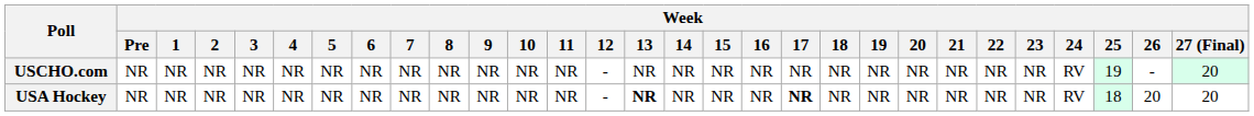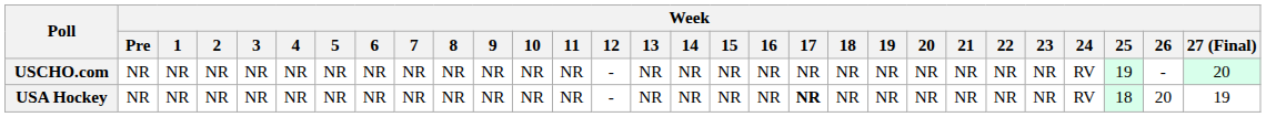 <table class="wikitable" style="white-space:nowrap;">
 <tr>
 <th scope="col" width="100" rowspan="2">Poll</th>
 <th colspan="28">Week</th>
 </tr>
 <tr>
 <th scope="col" width="30">Pre</th>
 <th scope="col" width="30">1</th>
 <th scope="col" width="30">2</th>
 <th scope="col" width="30">3</th>
 <th scope="col" width="30">4</th>
 <th scope="col" width="30">5</th>
 <th scope="col" width="30">6</th>
 <th scope="col" width="30">7</th>
 <th scope="col" width="30">8</th>
 <th scope="col" width="30">9</th>
 <th scope="col" width="30">10</th>
 <th scope="col" width="30">11</th>
 <th scope="col" width="30">12</th>
 <th scope="col" width="30">13</th>
 <th scope="col" width="30">14</th>
 <th scope="col" width="30">15</th>
 <th scope="col" width="30">16</th>
 <th scope="col" width="30">17</th>
 <th scope="col" width="30">18</th>
 <th scope="col" width="30">19</th>
 <th scope="col" width="30">20</th>
 <th scope="col" width="30">21</th>
 <th scope="col" width="30">22</th>
 <th scope="col" width="30">23</th>
 <th scope="col" width="30">24</th>
 <th scope="col" width="30">25</th>
 <th scope="col" width="30">26</th>
 <th scope="col" width="30">27 (Final)</th>
 </tr>
 <tr style="text-align:center;">
 <th>USCHO.com</th>
 <td bgcolor=FFFFFF>NR</td>
 <td bgcolor=FFFFFF>NR</td>
 <td bgcolor=FFFFFF>NR</td>
 <td bgcolor=FFFFFF>NR</td>
 <td bgcolor=FFFFFF>NR</td>
 <td bgcolor=FFFFFF>NR</td>
 <td bgcolor=FFFFFF>NR</td>
 <td bgcolor=FFFFFF>NR</td>
 <td bgcolor=FFFFFF>NR</td>
 <td bgcolor=FFFFFF>NR</td>
 <td bgcolor=FFFFFF>NR</td>
 <td bgcolor=FFFFFF>NR</td>
 <td bgcolor=FFFFFF>-</td>
 <td bgcolor=FFFFFF>NR</td>
 <td bgcolor=FFFFFF>NR</td>
 <td bgcolor=FFFFFF>NR</td>
 <td bgcolor=FFFFFF>NR</td>
 <td bgcolor=FFFFFF>NR</td>
 <td bgcolor=FFFFFF>NR</td>
 <td bgcolor=FFFFFF>NR</td>
 <td bgcolor=FFFFFF>NR</td>
 <td bgcolor=FFFFFF>NR</td>
 <td bgcolor=FFFFFF>NR</td>
 <td bgcolor=FFFFFF>NR</td>
 <td bgcolor=FFFFFF>RV</td>
 <td bgcolor=D8FFEB>19</td>
 <td bgcolor=FFFFFF>-</td>
 <td bgcolor=D8FFEB>20</td>
 </tr>
 <tr style="text-align:center;">
 <th>USA Hockey</th>
 <td bgcolor=FFFFFF>NR</td>
 <td bgcolor=FFFFFF>NR</td>
 <td bgcolor=FFFFFF>NR</td>
 <td bgcolor=FFFFFF>NR</td>
 <td bgcolor=FFFFFF>NR</td>
 <td bgcolor=FFFFFF>NR</td>
 <td bgcolor=FFFFFF>NR</td>
 <td bgcolor=FFFFFF>NR</td>
 <td bgcolor=FFFFFF>NR</td>
 <td bgcolor=FFFFFF>NR</td>
 <td bgcolor=FFFFFF>NR</td>
 <td bgcolor=FFFFFF>NR</td>
 <td bgcolor=FFFFFF>-</td>
-<td bgcolor=FFFFFF><strong>NR</strong></td>
+<td bgcolor=FFFFFF>NR</td>
 <td bgcolor=FFFFFF>NR</td>
 <td bgcolor=FFFFFF>NR</td>
 <td bgcolor=FFFFFF>NR</td>
 <td bgcolor=FFFFFF><strong>NR</strong></td>
 <td bgcolor=FFFFFF>NR</td>
 <td bgcolor=FFFFFF>NR</td>
 <td bgcolor=FFFFFF>NR</td>
 <td bgcolor=FFFFFF>NR</td>
 <td bgcolor=FFFFFF>NR</td>
 <td bgcolor=FFFFFF>NR</td>
 <td bgcolor=FFFFFF>RV</td>
 <td bgcolor=D8FFEB>18</td>
 <td bgcolor=FFFFFF>20</td>
-<td bgcolor=FFFFFF>20</td>
+<td bgcolor=FFFFFF>19</td>
 </tr>
 </table>
